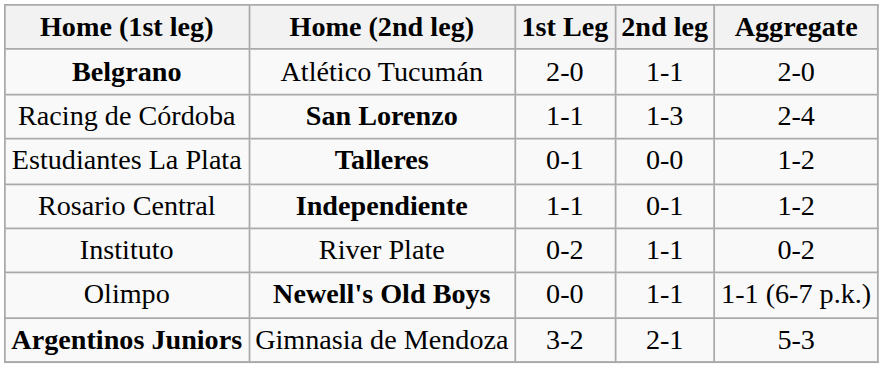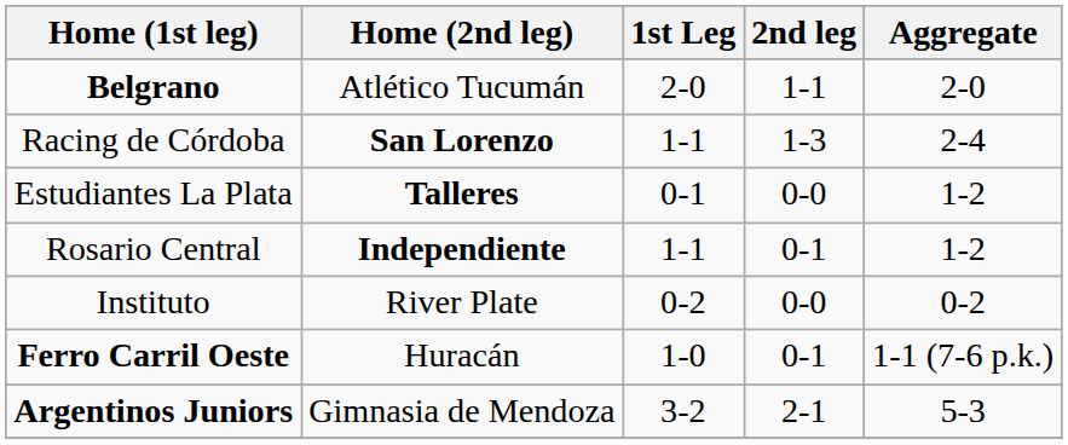 <table class="wikitable" style="text-align: center;">
 <tr>
 <th>Home (1st leg)</th>
 <th>Home (2nd leg)</th>
 <th>1st Leg</th>
 <th>2nd leg</th>
 <th>Aggregate</th>
 </tr>
 <tr>
 <td><strong>Belgrano</strong></td>
 <td>Atlético Tucumán</td>
 <td>2-0</td>
 <td>1-1</td>
 <td>2-0</td>
 </tr>
 <tr>
 <td>Racing de Córdoba</td>
 <td><strong>San Lorenzo</strong></td>
 <td>1-1</td>
 <td>1-3</td>
 <td>2-4</td>
 </tr>
 <tr>
 <td>Estudiantes La Plata</td>
 <td><strong>Talleres</strong></td>
 <td>0-1</td>
 <td>0-0</td>
 <td>1-2</td>
 </tr>
 <tr>
 <td>Rosario Central</td>
 <td><strong>Independiente</strong></td>
 <td>1-1</td>
 <td>0-1</td>
 <td>1-2</td>
 </tr>
 <tr>
 <td>Instituto</td>
 <td>River Plate</td>
 <td>0-2</td>
-<td>1-1</td>
+<td>0-0</td>
 <td>0-2</td>
 </tr>
 <tr>
-<td>Olimpo</td>
-<td><strong>Newell's Old Boys</strong></td>
-<td>0-0</td>
-<td>1-1</td>
-<td>1-1 (6-7 p.k.)</td>
+<td><strong>Ferro Carril Oeste</strong></td>
+<td>Huracán</td>
+<td>1-0</td>
+<td>0-1</td>
+<td>1-1 (7-6 p.k.)</td>
 </tr>
 <tr>
 <td><strong>Argentinos Juniors</strong></td>
 <td>Gimnasia de Mendoza</td>
 <td>3-2</td>
 <td>2-1</td>
 <td>5-3</td>
 </tr>
 <tr>
 </tr>
 </table>
